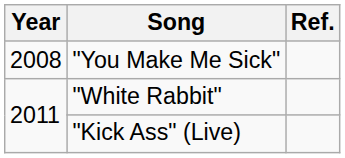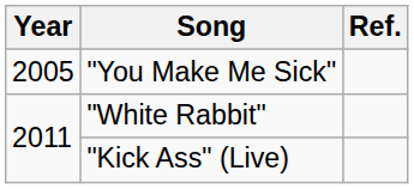 <table class="wikitable">
 <tr>
 <th>Year</th>
 <th>Song</th>
 <th>Ref.</th>
 </tr>
 <tr>
-<td>2008</td>
+<td>2005</td>
 <td>"You Make Me Sick"</td>
 <td style="text-align:center;"></td>
 </tr>
 <tr>
 <td rowspan="2">2011</td>
 <td>"White Rabbit"</td>
 <td style="text-align:center;"></td>
 </tr>
 <tr>
 <td>"Kick Ass" (Live)</td>
 <td style="text-align:center;"></td>
 </tr>
 </table>
